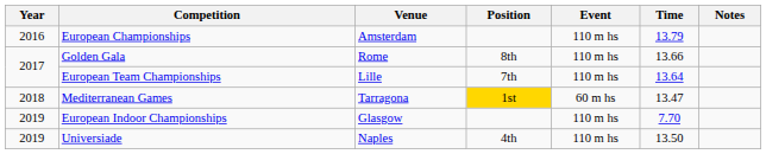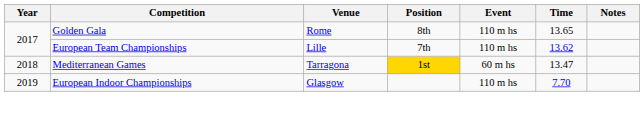 <table class="wikitable" width=55% style="font-size:90%; text-align:center;">
 <tr>
 <th>Year</th>
 <th>Competition</th>
 <th>Venue</th>
 <th>Position</th>
 <th>Event</th>
 <th>Time</th>
 <th>Notes</th>
 </tr>
 <tr>
-<td>2016</td>
-<td align=left><a href='#'>European Championships</a></td>
-<td align=left> <a href='#'>Amsterdam</a></td>
-<td></td>
-<td>110 m hs</td>
-<td><a href='#'>13.79</a></td>
-<td></td>
-</tr>
-<tr>
 <td rowspan=2>2017</td>
 <td align=left><a href='#'>Golden Gala</a></td>
 <td align=left> <a href='#'>Rome</a></td>
 <td>8th</td>
 <td>110 m hs</td>
-<td>13.66</td>
+<td>13.65</td>
 <td></td>
 </tr>
 <tr>
 <td align=left><a href='#'>European Team Championships</a></td>
 <td align=left> <a href='#'>Lille</a></td>
 <td>7th</td>
 <td>110 m hs</td>
-<td><a href='#'>13.64</a></td>
+<td><a href='#'>13.62</a></td>
 <td> </td>
 </tr>
 <tr>
 <td>2018</td>
 <td align=left><a href='#'>Mediterranean Games</a></td>
 <td align=left> <a href='#'>Tarragona</a></td>
 <td bgcolor=gold>1st</td>
 <td>60 m hs</td>
 <td>13.47</td>
 <td></td>
 </tr>
 <tr>
 <td>2019</td>
 <td align=left><a href='#'>European Indoor Championships</a></td>
 <td align=left> <a href='#'>Glasgow</a></td>
 <td></td>
 <td>110 m hs</td>
 <td><a href='#'>7.70</a></td>
 <td></td>
 </tr>
-<tr>
-<td rowspan=1>2019</td>
-<td align=left><a href='#'>Universiade</a></td>
-<td align=left> <a href='#'>Naples</a></td>
-<td>4th</td>
-<td>110 m hs</td>
-<td>13.50</td>
-<td></td>
-</tr>
 </table>
